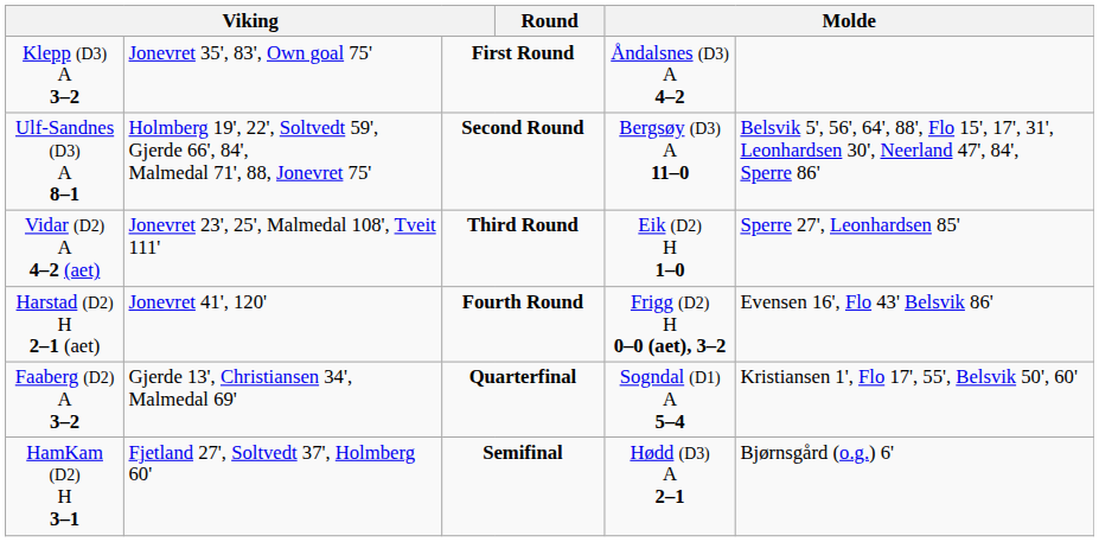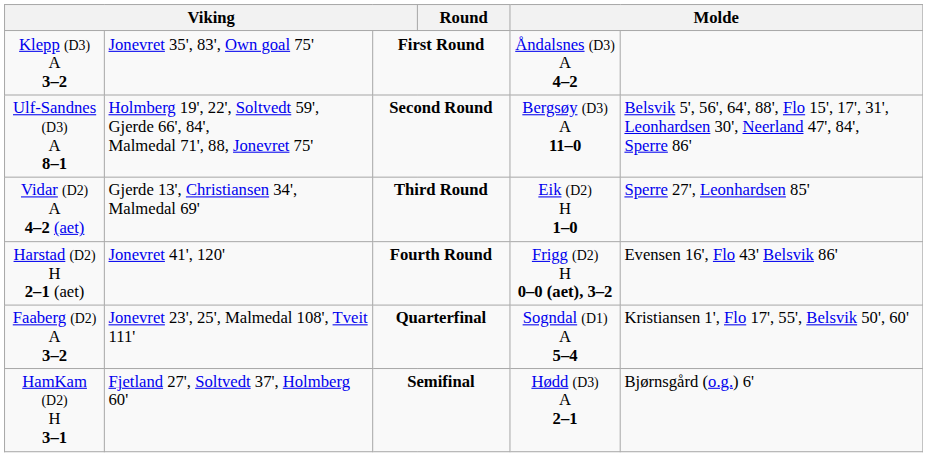 <table class=wikitable width=100% style="text-align:center">
 <tr valign=top>
 <th colspan=3 width=45%>Viking</th>
 <th width=10%>Round</th>
 <th colspan=3 width=45%>Molde</th>
 </tr>
 <tr valign=top>
 <td><a href='#'>Klepp</a> <small>(D3)</small><br>A<br><strong>3–2</strong></td>
 <td align=left><a href='#'>Jonevret</a> 35', 83', <a href='#'>Own goal</a> 75'</td>
 <td colspan=2><strong>First Round</strong></td>
 <td><a href='#'>Åndalsnes</a> <small>(D3)</small><br>A<br><strong>4–2</strong></td>
 <td align=left></td>
 </tr>
 <tr valign=top>
 <td><a href='#'>Ulf-Sandnes</a> <small>(D3)</small><br>A<br><strong>8–1</strong></td>
 <td align=left><a href='#'>Holmberg</a> 19', 22', <a href='#'>Soltvedt</a> 59', Gjerde 66', 84',<br>Malmedal 71', 88, <a href='#'>Jonevret</a> 75'</td>
 <td colspan=2><strong>Second Round</strong></td>
 <td><a href='#'>Bergsøy</a> <small>(D3)</small><br>A<br><strong>11–0</strong></td>
 <td align=left><a href='#'>Belsvik</a> 5', 56', 64', 88', <a href='#'>Flo</a> 15', 17', 31',<br><a href='#'>Leonhardsen</a> 30', <a href='#'>Neerland</a> 47', 84',<br><a href='#'>Sperre</a> 86'</td>
 </tr>
 <tr valign=top>
 <td><a href='#'>Vidar</a> <small>(D2)</small><br>A<br><strong>4–2</strong> <a href='#'>(aet)</a></td>
-<td align=left><a href='#'>Jonevret</a> 23', 25', Malmedal 108', <a href='#'>Tveit</a> 111'</td>
+<td align=left>Gjerde 13', <a href='#'>Christiansen</a> 34', Malmedal 69'</td>
 <td colspan=2><strong>Third Round</strong></td>
 <td><a href='#'>Eik</a> <small>(D2)</small><br>H<br><strong>1–0</strong></td>
 <td align=left><a href='#'>Sperre</a> 27', <a href='#'>Leonhardsen</a> 85'</td>
 </tr>
 <tr valign=top>
 <td><a href='#'>Harstad</a> <small>(D2)</small><br>H<br><strong>2–1</strong> (aet)</td>
 <td align=left><a href='#'>Jonevret</a> 41', 120'</td>
 <td colspan=2><strong>Fourth Round</strong></td>
 <td><a href='#'>Frigg</a> <small>(D2)</small><br>H<br><strong>0–0 (aet), 3–2</strong></td>
 <td align=left>Evensen 16', <a href='#'>Flo</a> 43' <a href='#'>Belsvik</a> 86'</td>
 </tr>
 <tr valign=top>
 <td><a href='#'>Faaberg</a> <small>(D2)</small><br>A<br><strong>3–2</strong></td>
-<td align=left>Gjerde 13', <a href='#'>Christiansen</a> 34', Malmedal 69'</td>
+<td align=left><a href='#'>Jonevret</a> 23', 25', Malmedal 108', <a href='#'>Tveit</a> 111'</td>
 <td colspan=2><strong>Quarterfinal</strong></td>
 <td><a href='#'>Sogndal</a> <small>(D1)</small><br>A<br><strong>5–4</strong></td>
 <td align=left>Kristiansen 1', <a href='#'>Flo</a> 17', 55', <a href='#'>Belsvik</a> 50', 60'</td>
 </tr>
 <tr valign=top>
 <td><a href='#'>HamKam</a> <small>(D2)</small><br>H<br><strong>3–1</strong></td>
 <td align=left><a href='#'>Fjetland</a> 27', <a href='#'>Soltvedt</a> 37', <a href='#'>Holmberg</a> 60'</td>
 <td colspan=2><strong>Semifinal</strong></td>
 <td><a href='#'>Hødd</a> <small>(D3)</small><br>A<br><strong>2–1</strong></td>
 <td align=left>Bjørnsgård (<a href='#'>o.g.</a>) 6'</td>
 </tr>
 </table>
